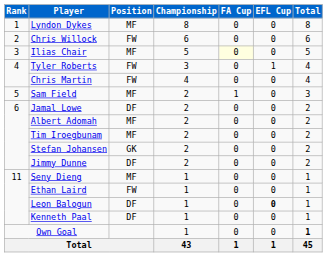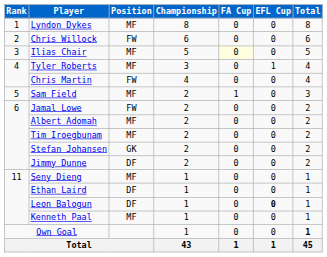 <table class="wikitable">
 <tr>
 <th style=background-color:#0066CC;color:#FFFFFF>Rank</th>
 <th style=background-color:#0066CC;color:#FFFFFF>Player</th>
 <th style=background-color:#0066CC;color:#FFFFFF>Position</th>
 <th style=background-color:#0066CC;color:#FFFFFF>Championship</th>
 <th style=background-color:#0066CC;color:#FFFFFF>FA Cup</th>
 <th style=background-color:#0066CC;color:#FFFFFF>EFL Cup</th>
 <th style=background-color:#0066CC;color:#FFFFFF>Total</th>
 </tr>
 <tr>
 <td align=center valign=top rowspan=1>1</td>
 <td> <a href='#'>Lyndon Dykes</a></td>
 <td align=center>MF</td>
 <td align=center>8</td>
 <td align=center>0</td>
 <td align=center>0</td>
 <td align=center>8</td>
 </tr>
 <tr>
 <td align=center valign=top rowspan=1>2</td>
 <td> <a href='#'>Chris Willock</a></td>
 <td align=center>FW</td>
 <td align=center>6</td>
 <td align=center>0</td>
 <td align=center>0</td>
 <td align=center>6</td>
 </tr>
 <tr>
 <td align=center valign=top rowspan=1>3</td>
 <td> <a href='#'>Ilias Chair</a></td>
 <td align=center>MF</td>
 <td align=center>5</td>
 <td align=center style="background: lightyellow;">0</td>
 <td align=center>0</td>
 <td align=center>5</td>
 </tr>
 <tr>
 <td align=center valign=top rowspan=2>4</td>
 <td> <a href='#'>Tyler Roberts</a></td>
-<td align=center>FW</td>
+<td align=center>MF</td>
 <td align=center>3</td>
 <td align=center>0</td>
 <td align=center>1</td>
 <td align=center>4</td>
 </tr>
 <tr>
 <td> <a href='#'>Chris Martin</a></td>
 <td align=center>FW</td>
 <td align=center>4</td>
 <td align=center>0</td>
 <td align=center>0</td>
 <td align=center>4</td>
 </tr>
 <tr>
 <td align=center valign=top rowspan=1>5</td>
 <td> <a href='#'>Sam Field</a></td>
 <td align=center>MF</td>
 <td align=center>2</td>
 <td align=center>1</td>
 <td align=center>0</td>
 <td align=center>3</td>
 </tr>
 <tr>
 <td align=center valign=top rowspan=5>6</td>
 <td> <a href='#'>Jamal Lowe</a></td>
-<td align=center>DF</td>
+<td align=center>FW</td>
 <td align=center>2</td>
 <td align=center>0</td>
 <td align=center>0</td>
 <td align=center>2</td>
 </tr>
 <tr>
 <td> <a href='#'>Albert Adomah</a></td>
 <td align=center>MF</td>
 <td align=center>2</td>
 <td align=center>0</td>
 <td align=center>0</td>
 <td align=center>2</td>
 </tr>
 <tr>
 <td> <a href='#'>Tim Iroegbunam</a></td>
 <td align=center>MF</td>
 <td align=center>2</td>
 <td align=center>0</td>
 <td align=center>0</td>
 <td align=center>2</td>
 </tr>
 <tr>
 <td> <a href='#'>Stefan Johansen</a></td>
 <td align=center>GK</td>
 <td align=center>2</td>
 <td align=center>0</td>
 <td align=center>0</td>
 <td align=center>2</td>
 </tr>
 <tr>
 <td> <a href='#'>Jimmy Dunne</a></td>
 <td align=center>DF</td>
 <td align=center>2</td>
 <td align=center>0</td>
 <td align=center>0</td>
 <td align=center>2</td>
 </tr>
 <tr>
 <td align=center valign=top rowspan=4>11</td>
 <td> <a href='#'>Seny Dieng</a></td>
 <td align=center>MF</td>
 <td align=center>1</td>
 <td align=center>0</td>
 <td align=center>0</td>
 <td align=center>1</td>
 </tr>
 <tr>
 <td> <a href='#'>Ethan Laird</a></td>
-<td align=center>FW</td>
+<td align=center>DF</td>
 <td align=center>1</td>
 <td align=center>0</td>
 <td align=center>0</td>
 <td align=center>1</td>
 </tr>
 <tr>
 <td> <a href='#'>Leon Balogun</a></td>
 <td align=center>DF</td>
 <td align=center>1</td>
 <td align=center>0</td>
 <td align=center><strong>0</strong></td>
 <td align=center>1</td>
 </tr>
 <tr>
 <td> <a href='#'>Kenneth Paal</a></td>
-<td align=center>DF</td>
+<td align=center>MF</td>
 <td align=center>1</td>
 <td align=center>0</td>
 <td align=center>0</td>
 <td align=center>1</td>
 </tr>
 <tr>
 <td colspan=2 align=center><a href='#'>Own Goal</a></td>
 <td align=center></td>
 <td align=center>1</td>
 <td align=center>0</td>
 <td align=center>0</td>
 <td align=center><strong>1</strong></td>
 </tr>
 <tr>
 <th colspan=3>Total</th>
 <th>43</th>
 <th>1</th>
 <th>1</th>
 <th>45</th>
 </tr>
 </table>
